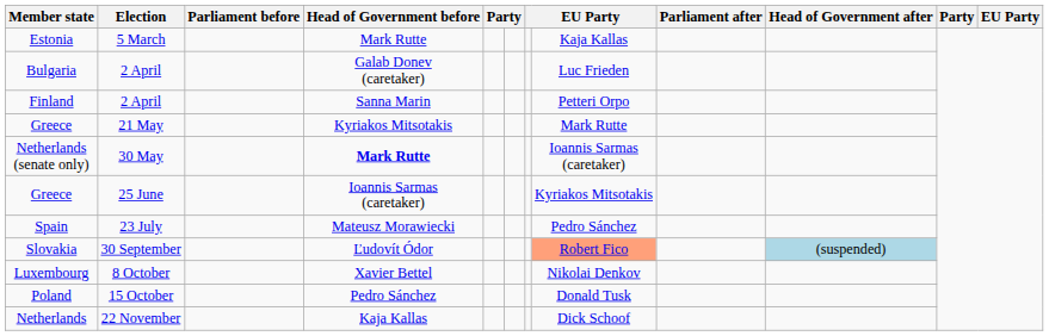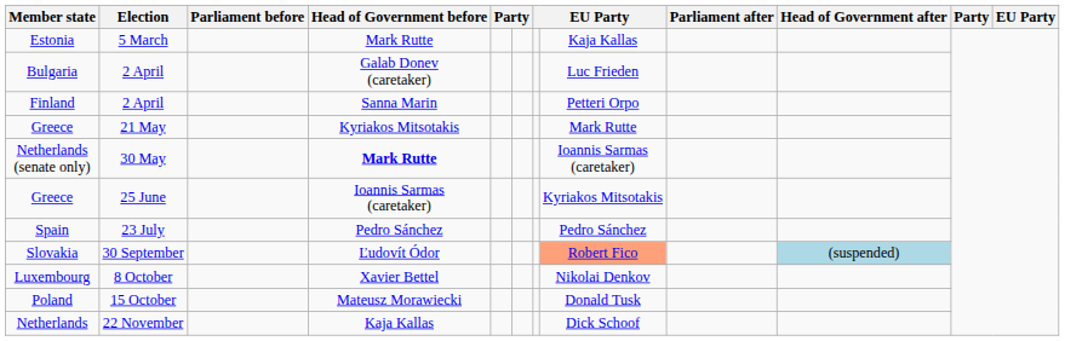 <table class="wikitable" style="text-align:center;">
 <tr>
 <th>Member state</th>
 <th>Election</th>
 <th>Parliament before</th>
 <th>Head of Government before</th>
 <th colspan="2">Party</th>
 <th colspan="2">EU Party</th>
 <th>Parliament after</th>
 <th>Head of Government after</th>
 <th colspan="2">Party</th>
 <th colspan="2">EU Party</th>
 </tr>
 <tr>
 <td><a href='#'>Estonia</a></td>
 <td><a href='#'>5 March</a></td>
 <td></td>
 <td><a href='#'>Mark Rutte</a></td>
 <td></td>
 <td></td>
 <td></td>
 <td><a href='#'>Kaja Kallas</a></td>
 <td></td>
 <td></td>
 </tr>
 <tr>
 <td><a href='#'>Bulgaria</a></td>
 <td><a href='#'>2 April</a></td>
 <td></td>
 <td><a href='#'>Galab Donev</a><br>(caretaker)</td>
 <td></td>
 <td></td>
 <td></td>
 <td><a href='#'>Luc Frieden</a></td>
 <td></td>
 <td></td>
 </tr>
 <tr>
 <td><a href='#'>Finland</a></td>
 <td><a href='#'>2 April</a></td>
 <td></td>
 <td><a href='#'>Sanna Marin</a></td>
 <td></td>
 <td></td>
 <td></td>
 <td><a href='#'>Petteri Orpo</a></td>
 <td></td>
 <td></td>
 </tr>
 <tr>
 <td><a href='#'>Greece</a></td>
 <td><a href='#'>21 May</a></td>
 <td></td>
 <td><a href='#'>Kyriakos Mitsotakis</a></td>
 <td></td>
 <td></td>
 <td></td>
 <td><a href='#'>Mark Rutte</a></td>
 <td></td>
 <td></td>
 </tr>
 <tr>
 <td><a href='#'>Netherlands</a><br>(senate only)</td>
 <td><a href='#'>30 May</a></td>
 <td></td>
 <td><strong><a href='#'>Mark Rutte</a></strong></td>
 <td></td>
 <td></td>
 <td></td>
 <td><a href='#'>Ioannis Sarmas</a><br>(caretaker)</td>
 <td></td>
 <td></td>
 </tr>
 <tr>
 <td><a href='#'>Greece</a></td>
 <td><a href='#'>25 June</a></td>
 <td></td>
 <td><a href='#'>Ioannis Sarmas</a><br>(caretaker)</td>
 <td></td>
 <td></td>
 <td></td>
 <td><a href='#'>Kyriakos Mitsotakis</a></td>
 <td></td>
 <td></td>
 </tr>
 <tr>
 <td><a href='#'>Spain</a></td>
 <td><a href='#'>23 July</a></td>
 <td></td>
-<td><a href='#'>Mateusz Morawiecki</a></td>
+<td><a href='#'>Pedro Sánchez</a></td>
 <td></td>
 <td></td>
 <td></td>
 <td><a href='#'>Pedro Sánchez</a></td>
 <td></td>
 <td></td>
 </tr>
 <tr>
 <td><a href='#'>Slovakia</a></td>
 <td><a href='#'>30 September</a></td>
 <td></td>
 <td><a href='#'>Ľudovít Ódor</a></td>
 <td></td>
 <td></td>
 <td></td>
 <td style="background: lightsalmon;"><a href='#'>Robert Fico</a></td>
 <td></td>
 <td style="background: lightblue;"> (suspended)</td>
 </tr>
 <tr>
 <td><a href='#'>Luxembourg</a></td>
 <td><a href='#'>8 October</a></td>
 <td></td>
 <td><a href='#'>Xavier Bettel</a></td>
 <td></td>
 <td></td>
 <td></td>
 <td><a href='#'>Nikolai Denkov</a></td>
 <td></td>
 <td></td>
 </tr>
 <tr>
 <td><a href='#'>Poland</a></td>
 <td><a href='#'>15 October</a></td>
 <td></td>
-<td><a href='#'>Pedro Sánchez</a></td>
+<td><a href='#'>Mateusz Morawiecki</a></td>
 <td></td>
 <td></td>
 <td></td>
 <td><a href='#'>Donald Tusk</a></td>
 <td></td>
 <td></td>
 </tr>
 <tr>
 <td><a href='#'>Netherlands</a></td>
 <td><a href='#'>22 November</a></td>
 <td></td>
 <td><a href='#'>Kaja Kallas</a></td>
 <td></td>
 <td></td>
 <td></td>
 <td><a href='#'>Dick Schoof</a></td>
 <td></td>
 <td></td>
 </tr>
 </table>
